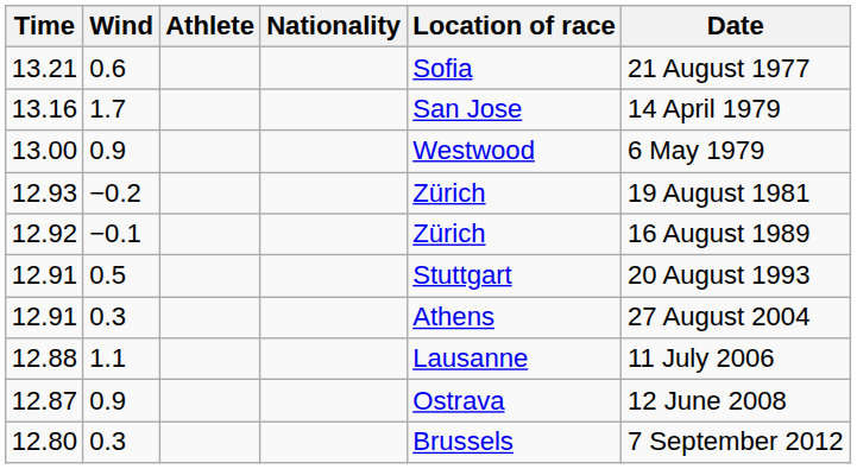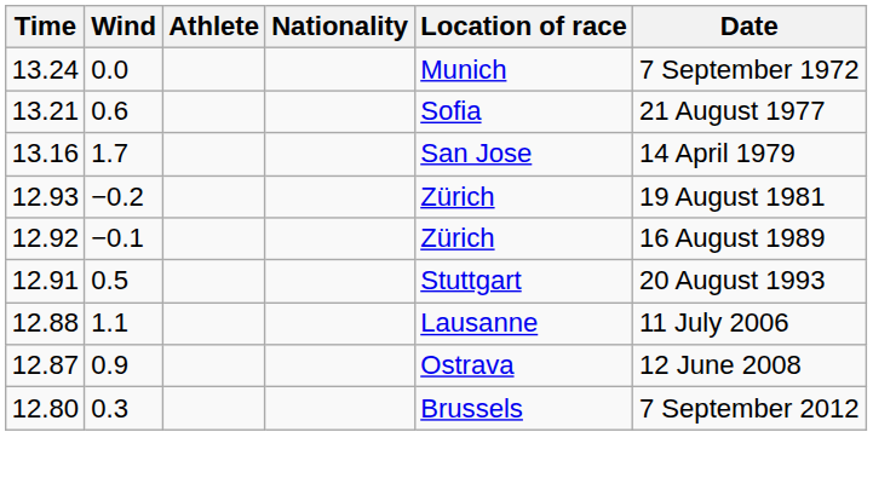 <table class="wikitable sortable" border="1">
 <tr>
 <th>Time</th>
 <th>Wind</th>
 <th>Athlete</th>
 <th>Nationality</th>
 <th>Location of race</th>
 <th>Date</th>
+</tr>
+<tr>
+<td>13.24</td>
+<td>0.0</td>
+<td></td>
+<td></td>
+<td><a href='#'>Munich</a></td>
+<td>7 September 1972</td>
 </tr>
 <tr>
 <td>13.21</td>
 <td>0.6</td>
 <td></td>
 <td></td>
 <td><a href='#'>Sofia</a></td>
 <td>21 August 1977</td>
 </tr>
 <tr>
 <td>13.16</td>
 <td>1.7</td>
 <td></td>
 <td></td>
 <td><a href='#'>San Jose</a></td>
 <td>14 April 1979</td>
-</tr>
-<tr>
-<td>13.00</td>
-<td>0.9</td>
-<td></td>
-<td></td>
-<td><a href='#'>Westwood</a></td>
-<td>6 May 1979</td>
 </tr>
 <tr>
 <td>12.93</td>
 <td>−0.2</td>
 <td></td>
 <td></td>
 <td><a href='#'>Zürich</a></td>
 <td>19 August 1981</td>
 </tr>
 <tr>
 <td>12.92</td>
 <td>−0.1</td>
 <td></td>
 <td></td>
 <td><a href='#'>Zürich</a></td>
 <td>16 August 1989</td>
 </tr>
 <tr>
 <td>12.91</td>
 <td>0.5</td>
 <td></td>
 <td></td>
 <td><a href='#'>Stuttgart</a></td>
 <td>20 August 1993</td>
 </tr>
 <tr>
-<td>12.91</td>
-<td>0.3</td>
-<td></td>
-<td></td>
-<td><a href='#'>Athens</a></td>
-<td>27 August 2004</td>
-</tr>
-<tr>
 <td>12.88</td>
 <td>1.1</td>
 <td></td>
 <td></td>
 <td><a href='#'>Lausanne</a></td>
 <td>11 July 2006</td>
 </tr>
 <tr>
 <td>12.87</td>
 <td>0.9</td>
 <td></td>
 <td></td>
 <td><a href='#'>Ostrava</a></td>
 <td>12 June 2008</td>
 </tr>
 <tr>
 <td>12.80</td>
 <td>0.3</td>
 <td></td>
 <td></td>
 <td><a href='#'>Brussels</a></td>
 <td>7 September 2012</td>
 </tr>
 </table>
